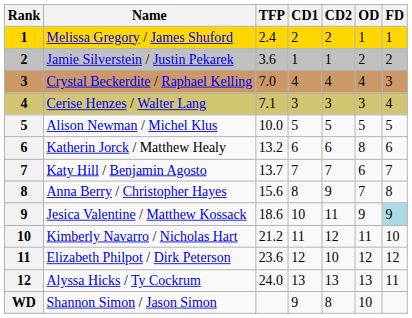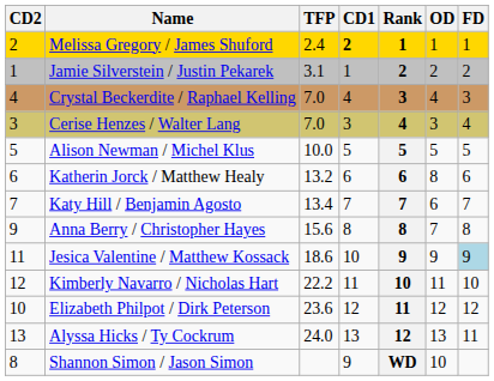 <table class="wikitable sortable">
 <tr>
-<th>Rank</th>
+<th>CD2</th>
 <th>Name</th>
 <th>TFP</th>
 <th>CD1</th>
-<th>CD2</th>
+<th>Rank</th>
 <th>OD</th>
 <th>FD</th>
 </tr>
 <tr bgcolor="gold">
-<td align="center"><strong>1</strong></td>
+<td>2</td>
 <td><a href='#'>Melissa Gregory</a> / <a href='#'>James Shuford</a></td>
 <td>2.4</td>
-<td>2</td>
-<td>2</td>
+<td><strong>2</strong></td>
+<td align="center"><strong>1</strong></td>
 <td>1</td>
 <td>1</td>
 </tr>
 <tr bgcolor="silver">
+<td>1</td>
+<td><a href='#'>Jamie Silverstein</a> / <a href='#'>Justin Pekarek</a></td>
+<td>3.1</td>
+<td>1</td>
 <td align="center"><strong>2</strong></td>
-<td><a href='#'>Jamie Silverstein</a> / <a href='#'>Justin Pekarek</a></td>
-<td>3.6</td>
-<td>1</td>
-<td>1</td>
 <td>2</td>
 <td>2</td>
 </tr>
 <tr bgcolor="cc9966">
-<td align="center"><strong>3</strong></td>
+<td>4</td>
 <td><a href='#'>Crystal Beckerdite</a> / <a href='#'>Raphael Kelling</a></td>
 <td>7.0</td>
 <td>4</td>
-<td>4</td>
+<td align="center"><strong>3</strong></td>
 <td>4</td>
 <td>3</td>
 </tr>
 <tr bgcolor="#d1c571">
+<td>3</td>
+<td><a href='#'>Cerise Henzes</a> / <a href='#'>Walter Lang</a></td>
+<td>7.0</td>
+<td>3</td>
 <td align="center"><strong>4</strong></td>
-<td><a href='#'>Cerise Henzes</a> / <a href='#'>Walter Lang</a></td>
-<td>7.1</td>
-<td>3</td>
-<td>3</td>
 <td>3</td>
 <td>4</td>
 </tr>
 <tr>
-<th>5</th>
+<td>5</td>
 <td><a href='#'>Alison Newman</a> / <a href='#'>Michel Klus</a></td>
 <td>10.0</td>
 <td>5</td>
-<td>5</td>
+<th>5</th>
 <td>5</td>
 <td>5</td>
 </tr>
 <tr>
-<th>6</th>
+<td>6</td>
 <td><a href='#'>Katherin Jorck</a> / Matthew Healy</td>
 <td>13.2</td>
 <td>6</td>
-<td>6</td>
+<th>6</th>
 <td>8</td>
 <td>6</td>
 </tr>
 <tr>
+<td>7</td>
+<td><a href='#'>Katy Hill</a> / <a href='#'>Benjamin Agosto</a></td>
+<td>13.4</td>
+<td>7</td>
 <th>7</th>
-<td><a href='#'>Katy Hill</a> / <a href='#'>Benjamin Agosto</a></td>
-<td>13.7</td>
-<td>7</td>
-<td>7</td>
 <td>6</td>
 <td>7</td>
 </tr>
 <tr>
-<th>8</th>
+<td>9</td>
 <td><a href='#'>Anna Berry</a> / <a href='#'>Christopher Hayes</a></td>
 <td>15.6</td>
 <td>8</td>
-<td>9</td>
+<th>8</th>
 <td>7</td>
 <td>8</td>
 </tr>
 <tr>
-<th>9</th>
+<td>11</td>
 <td><a href='#'>Jesica Valentine</a> / <a href='#'>Matthew Kossack</a></td>
 <td>18.6</td>
 <td>10</td>
-<td>11</td>
+<th>9</th>
 <td>9</td>
 <td style="background: lightblue;">9</td>
 </tr>
 <tr>
+<td>12</td>
+<td><a href='#'>Kimberly Navarro</a> / <a href='#'>Nicholas Hart</a></td>
+<td>22.2</td>
+<td>11</td>
 <th>10</th>
-<td><a href='#'>Kimberly Navarro</a> / <a href='#'>Nicholas Hart</a></td>
-<td>21.2</td>
-<td>11</td>
-<td>12</td>
 <td>11</td>
 <td>10</td>
 </tr>
 <tr>
-<th>11</th>
+<td>10</td>
 <td><a href='#'>Elizabeth Philpot</a> / <a href='#'>Dirk Peterson</a></td>
 <td>23.6</td>
 <td>12</td>
-<td>10</td>
+<th>11</th>
 <td>12</td>
 <td>12</td>
 </tr>
 <tr>
-<th>12</th>
+<td>13</td>
 <td><a href='#'>Alyssa Hicks</a> / <a href='#'>Ty Cockrum</a></td>
 <td>24.0</td>
 <td>13</td>
-<td>13</td>
+<th>12</th>
 <td>13</td>
 <td>11</td>
 </tr>
 <tr>
-<th>WD</th>
+<td>8</td>
 <td><a href='#'>Shannon Simon</a> / <a href='#'>Jason Simon</a></td>
 <td></td>
 <td>9</td>
-<td>8</td>
+<th>WD</th>
 <td>10</td>
 <td></td>
 </tr>
 </table>
